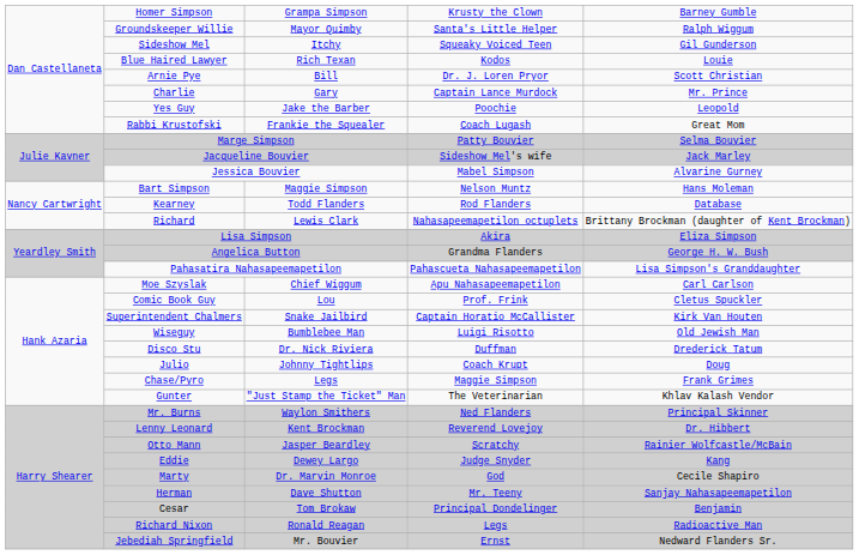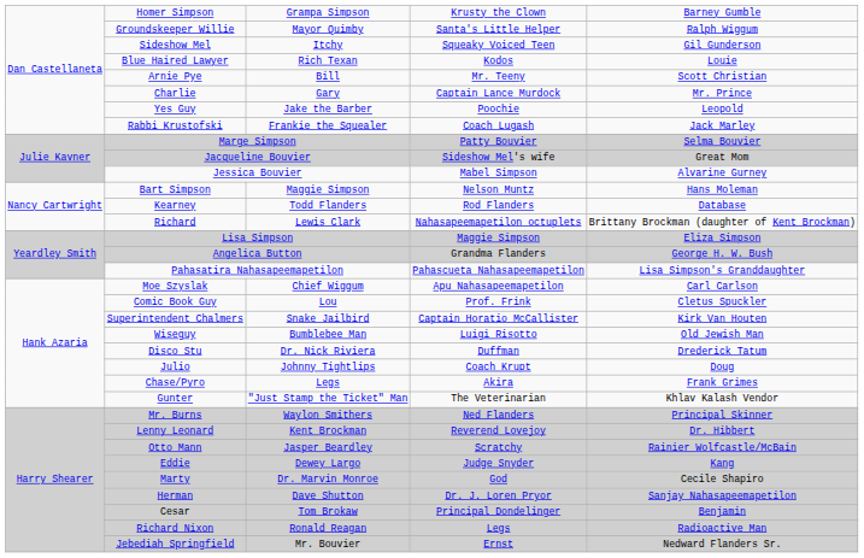 <table class="wikitable" style="text-align:center">
 <tr>
 <td rowspan="8"><a href='#'>Dan Castellaneta</a></td>
 <td><a href='#'>Homer Simpson</a></td>
 <td><a href='#'>Grampa Simpson</a></td>
 <td><a href='#'>Krusty the Clown</a></td>
 <td><a href='#'>Barney Gumble</a></td>
 </tr>
 <tr>
 <td><a href='#'>Groundskeeper Willie</a></td>
 <td><a href='#'>Mayor Quimby</a></td>
 <td><a href='#'>Santa's Little Helper</a></td>
 <td><a href='#'>Ralph Wiggum</a></td>
 </tr>
 <tr>
 <td><a href='#'>Sideshow Mel</a></td>
 <td><a href='#'>Itchy</a></td>
 <td><a href='#'>Squeaky Voiced Teen</a></td>
 <td><a href='#'>Gil Gunderson</a></td>
 </tr>
 <tr>
 <td><a href='#'>Blue Haired Lawyer</a></td>
 <td><a href='#'>Rich Texan</a></td>
 <td><a href='#'>Kodos</a></td>
 <td><a href='#'>Louie</a></td>
 </tr>
 <tr>
 <td><a href='#'>Arnie Pye</a></td>
 <td><a href='#'>Bill</a></td>
-<td><a href='#'>Dr. J. Loren Pryor</a></td>
+<td><a href='#'>Mr. Teeny</a></td>
 <td><a href='#'>Scott Christian</a></td>
 </tr>
 <tr>
 <td><a href='#'>Charlie</a></td>
 <td><a href='#'>Gary</a></td>
 <td><a href='#'>Captain Lance Murdock</a></td>
 <td><a href='#'>Mr. Prince</a></td>
 </tr>
 <tr>
 <td><a href='#'>Yes Guy</a></td>
 <td><a href='#'>Jake the Barber</a></td>
 <td><a href='#'>Poochie</a></td>
 <td><a href='#'>Leopold</a></td>
 </tr>
 <tr>
 <td><a href='#'>Rabbi Krustofski</a></td>
 <td><a href='#'>Frankie the Squealer</a></td>
 <td><a href='#'>Coach Lugash</a></td>
-<td colspan="1">Great Mom</td>
+<td><a href='#'>Jack Marley</a></td>
 </tr>
 <tr style="background-color:#d0d0d0;">
 <td rowspan="3"><a href='#'>Julie Kavner</a></td>
 <td colspan="2"><a href='#'>Marge Simpson</a></td>
 <td colspan="1"><a href='#'>Patty Bouvier</a></td>
 <td colspan="1"><a href='#'>Selma Bouvier</a></td>
 </tr>
 <tr style="background-color:#d0d0d0;">
 <td colspan="2"><a href='#'>Jacqueline Bouvier</a></td>
 <td><a href='#'>Sideshow Mel</a>'s wife</td>
-<td><a href='#'>Jack Marley</a></td>
+<td colspan="1">Great Mom</td>
 </tr>
 <tr>
 <td colspan="2"><a href='#'>Jessica Bouvier</a></td>
 <td colspan="1"><a href='#'>Mabel Simpson</a></td>
 <td colspan="1"><a href='#'>Alvarine Gurney</a></td>
 </tr>
 <tr>
 <td rowspan="3"><a href='#'>Nancy Cartwright</a></td>
 <td><a href='#'>Bart Simpson</a></td>
 <td><a href='#'>Maggie Simpson</a></td>
 <td><a href='#'>Nelson Muntz</a></td>
 <td><a href='#'>Hans Moleman</a></td>
 </tr>
 <tr>
 <td><a href='#'>Kearney</a></td>
 <td><a href='#'>Todd Flanders</a></td>
 <td><a href='#'>Rod Flanders</a></td>
 <td><a href='#'>Database</a></td>
 </tr>
 <tr>
 <td><a href='#'>Richard</a></td>
 <td><a href='#'>Lewis Clark</a></td>
 <td><a href='#'>Nahasapeemapetilon octuplets</a></td>
 <td>Brittany Brockman (daughter of <a href='#'>Kent Brockman</a>)</td>
 </tr>
 <tr style="background-color:#d0d0d0;">
 <td rowspan="3"><a href='#'>Yeardley Smith</a></td>
 <td colspan="2"><a href='#'>Lisa Simpson</a></td>
-<td><a href='#'>Akira</a></td>
+<td colspan="1"><a href='#'>Maggie Simpson</a></td>
 <td colspan="1"><a href='#'>Eliza Simpson</a></td>
 </tr>
 <tr style="background-color:#d0d0d0;">
 <td colspan="2"><a href='#'>Angelica Button</a></td>
 <td colspan="1">Grandma Flanders</td>
 <td><a href='#'>George H. W. Bush</a></td>
 </tr>
 <tr>
 <td colspan="2"><a href='#'>Pahasatira Nahasapeemapetilon</a></td>
 <td colspan="1"><a href='#'>Pahascueta Nahasapeemapetilon</a></td>
 <td colspan="1"><a href='#'>Lisa Simpson's Granddaughter</a></td>
 </tr>
 <tr>
 <td rowspan="8"><a href='#'>Hank Azaria</a></td>
 <td><a href='#'>Moe Szyslak</a></td>
 <td><a href='#'>Chief Wiggum</a></td>
 <td><a href='#'>Apu Nahasapeemapetilon</a></td>
 <td><a href='#'>Carl Carlson</a></td>
 </tr>
 <tr>
 <td><a href='#'>Comic Book Guy</a></td>
 <td><a href='#'>Lou</a></td>
 <td><a href='#'>Prof. Frink</a></td>
 <td><a href='#'>Cletus Spuckler</a></td>
 </tr>
 <tr>
 <td><a href='#'>Superintendent Chalmers</a></td>
 <td><a href='#'>Snake Jailbird</a></td>
 <td><a href='#'>Captain Horatio McCallister</a></td>
 <td><a href='#'>Kirk Van Houten</a></td>
 </tr>
 <tr>
 <td><a href='#'>Wiseguy</a></td>
 <td><a href='#'>Bumblebee Man</a></td>
 <td><a href='#'>Luigi Risotto</a></td>
 <td><a href='#'>Old Jewish Man</a></td>
 </tr>
 <tr>
 <td><a href='#'>Disco Stu</a></td>
 <td><a href='#'>Dr. Nick Riviera</a></td>
 <td><a href='#'>Duffman</a></td>
 <td><a href='#'>Drederick Tatum</a></td>
 </tr>
 <tr>
 <td><a href='#'>Julio</a></td>
 <td><a href='#'>Johnny Tightlips</a></td>
 <td><a href='#'>Coach Krupt</a></td>
 <td><a href='#'>Doug</a></td>
 </tr>
 <tr>
 <td><a href='#'>Chase/Pyro</a></td>
 <td><a href='#'>Legs</a></td>
-<td colspan="1"><a href='#'>Maggie Simpson</a></td>
+<td><a href='#'>Akira</a></td>
 <td><a href='#'>Frank Grimes</a></td>
 </tr>
 <tr>
 <td><a href='#'>Gunter</a></td>
 <td><a href='#'>"Just Stamp the Ticket" Man</a></td>
 <td>The Veterinarian</td>
 <td>Khlav Kalash Vendor</td>
 </tr>
 <tr style="background-color:#d0d0d0;">
 <td rowspan="12"><a href='#'>Harry Shearer</a></td>
 <td><a href='#'>Mr. Burns</a></td>
 <td><a href='#'>Waylon Smithers</a></td>
 <td><a href='#'>Ned Flanders</a></td>
 <td><a href='#'>Principal Skinner</a></td>
 </tr>
 <tr style="background-color:#d0d0d0;">
 <td><a href='#'>Lenny Leonard</a></td>
 <td><a href='#'>Kent Brockman</a></td>
 <td><a href='#'>Reverend Lovejoy</a></td>
 <td><a href='#'>Dr. Hibbert</a></td>
 </tr>
 <tr style="background-color:#d0d0d0;">
 <td><a href='#'>Otto Mann</a></td>
 <td><a href='#'>Jasper Beardley</a></td>
 <td><a href='#'>Scratchy</a></td>
 <td><a href='#'>Rainier Wolfcastle/McBain</a></td>
 </tr>
 <tr style="background-color:#d0d0d0;">
 <td><a href='#'>Eddie</a></td>
 <td><a href='#'>Dewey Largo</a></td>
 <td><a href='#'>Judge Snyder</a></td>
 <td><a href='#'>Kang</a></td>
 </tr>
 <tr style="background-color:#d0d0d0;">
 <td><a href='#'>Marty</a></td>
 <td><a href='#'>Dr. Marvin Monroe</a></td>
 <td><a href='#'>God</a></td>
 <td colspan="1">Cecile Shapiro</td>
 </tr>
 <tr style="background-color:#d0d0d0;">
 <td><a href='#'>Herman</a></td>
 <td><a href='#'>Dave Shutton</a></td>
-<td><a href='#'>Mr. Teeny</a></td>
+<td><a href='#'>Dr. J. Loren Pryor</a></td>
 <td><a href='#'>Sanjay Nahasapeemapetilon</a></td>
 </tr>
 <tr style="background-color:#d0d0d0;">
 <td>Cesar</td>
 <td><a href='#'>Tom Brokaw</a></td>
 <td><a href='#'>Principal Dondelinger</a></td>
 <td><a href='#'>Benjamin</a></td>
 </tr>
 <tr style="background-color:#d0d0d0;">
 <td><a href='#'>Richard Nixon</a></td>
 <td><a href='#'>Ronald Reagan</a></td>
 <td><a href='#'>Legs</a></td>
 <td><a href='#'>Radioactive Man</a></td>
 </tr>
 <tr style="background-color:#d0d0d0;">
 <td><a href='#'>Jebediah Springfield</a></td>
 <td>Mr. Bouvier</td>
 <td><a href='#'>Ernst</a></td>
 <td>Nedward Flanders Sr.</td>
 </tr>
 </table>
